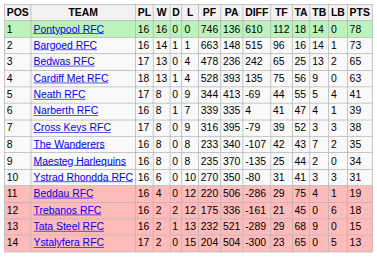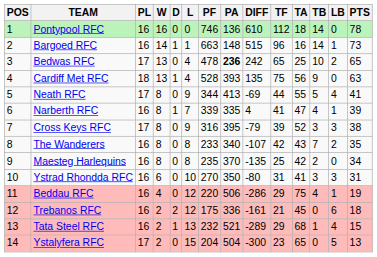 <table class="wikitable" style="vertical-align:bottom;">
 <tr>
 <th>POS</th>
 <th>TEAM</th>
 <th>PL</th>
 <th>W</th>
 <th>D</th>
 <th>L</th>
 <th>PF</th>
 <th>PA</th>
 <th>DIFF</th>
 <th>TF</th>
 <th>TA</th>
 <th>TB</th>
 <th>LB</th>
 <th>PTS</th>
 </tr>
 <tr>
 <td style="background: #bcf3bb">1</td>
 <td style="background: #bcf3bb"><a href='#'>Pontypool RFC</a></td>
 <td style="background: #bcf3bb">16</td>
 <td style="background: #bcf3bb">16</td>
 <td style="background: #bcf3bb">0</td>
 <td style="background: #bcf3bb">0</td>
 <td style="background: #bcf3bb">746</td>
 <td style="background: #bcf3bb">136</td>
 <td style="background: #bcf3bb">610</td>
 <td style="background: #bcf3bb">112</td>
 <td style="background: #bcf3bb">18</td>
 <td style="background: #bcf3bb">14</td>
 <td style="background: #bcf3bb">0</td>
 <td style="background: #bcf3bb">78</td>
 </tr>
 <tr>
 <td>2</td>
 <td><a href='#'>Bargoed RFC</a></td>
 <td>16</td>
 <td>14</td>
 <td>1</td>
 <td>1</td>
 <td>663</td>
 <td>148</td>
 <td>515</td>
 <td>96</td>
 <td>16</td>
 <td>14</td>
 <td>1</td>
 <td>73</td>
 </tr>
 <tr>
 <td>3</td>
 <td><a href='#'>Bedwas RFC</a></td>
 <td>17</td>
 <td>13</td>
 <td>0</td>
 <td>4</td>
 <td>478</td>
-<td>236</td>
+<td><strong>236</strong></td>
 <td>242</td>
 <td>65</td>
 <td>25</td>
-<td>13</td>
+<td>10</td>
 <td>2</td>
 <td>65</td>
 </tr>
 <tr>
 <td>4</td>
 <td><a href='#'>Cardiff Met RFC</a></td>
 <td>18</td>
 <td>13</td>
 <td>1</td>
 <td>4</td>
 <td>528</td>
 <td>393</td>
 <td>135</td>
 <td>75</td>
 <td>56</td>
 <td>9</td>
 <td>0</td>
 <td>63</td>
 </tr>
 <tr>
 <td>5</td>
 <td><a href='#'>Neath RFC</a></td>
 <td>17</td>
 <td>8</td>
 <td>0</td>
 <td>9</td>
 <td>344</td>
 <td>413</td>
 <td>-69</td>
 <td>44</td>
 <td>55</td>
 <td>5</td>
 <td>4</td>
 <td>41</td>
 </tr>
 <tr>
 <td>6</td>
 <td><a href='#'>Narberth RFC</a></td>
 <td>16</td>
 <td>8</td>
 <td>1</td>
 <td>7</td>
 <td>339</td>
 <td>335</td>
 <td>4</td>
 <td>41</td>
 <td>47</td>
 <td>4</td>
 <td>1</td>
 <td>39</td>
 </tr>
 <tr>
 <td>7</td>
 <td><a href='#'>Cross Keys RFC</a></td>
 <td>17</td>
 <td>8</td>
 <td>0</td>
 <td>9</td>
 <td>316</td>
 <td>395</td>
 <td>-79</td>
 <td>39</td>
 <td>52</td>
 <td>3</td>
 <td>3</td>
 <td>38</td>
 </tr>
 <tr>
 <td>8</td>
 <td><a href='#'>The Wanderers</a></td>
 <td>16</td>
 <td>8</td>
 <td>0</td>
 <td>8</td>
 <td>233</td>
 <td>340</td>
 <td>-107</td>
 <td>42</td>
 <td>43</td>
 <td>7</td>
 <td>2</td>
 <td>35</td>
 </tr>
 <tr>
 <td>9</td>
 <td><a href='#'> Maesteg Harlequins</a></td>
 <td>16</td>
 <td>8</td>
 <td>0</td>
 <td>8</td>
 <td>235</td>
 <td>370</td>
 <td>-135</td>
 <td>25</td>
-<td>44</td>
+<td>42</td>
 <td>2</td>
 <td>0</td>
 <td>34</td>
 </tr>
 <tr>
 <td>10</td>
 <td><a href='#'>Ystrad Rhondda RFC</a></td>
 <td>16</td>
 <td>6</td>
 <td>0</td>
 <td>10</td>
 <td>270</td>
 <td>350</td>
 <td>-80</td>
 <td>31</td>
 <td>41</td>
 <td>3</td>
 <td>3</td>
 <td>31</td>
 </tr>
 <tr>
 <td style="background: #ffbbba">11</td>
 <td style="background: #ffbbba"><a href='#'>Beddau RFC</a></td>
 <td style="background: #ffbbba">16</td>
 <td style="background: #ffbbba">4</td>
 <td style="background: #ffbbba">0</td>
 <td style="background: #ffbbba">12</td>
 <td style="background: #ffbbba">220</td>
 <td style="background: #ffbbba">506</td>
 <td style="background: #ffbbba">-286</td>
 <td style="background: #ffbbba">29</td>
 <td style="background: #ffbbba">75</td>
 <td style="background: #ffbbba">4</td>
 <td style="background: #ffbbba">1</td>
 <td style="background: #ffbbba">19</td>
 </tr>
 <tr>
 <td style="background: #ffbbba">12</td>
 <td style="background: #ffbbba"><a href='#'>Trebanos RFC</a></td>
 <td style="background: #ffbbba">16</td>
 <td style="background: #ffbbba">2</td>
 <td style="background: #ffbbba">2</td>
 <td style="background: #ffbbba">12</td>
 <td style="background: #ffbbba">175</td>
 <td style="background: #ffbbba">336</td>
 <td style="background: #ffbbba">-161</td>
 <td style="background: #ffbbba">21</td>
 <td style="background: #ffbbba">45</td>
 <td style="background: #ffbbba">0</td>
 <td style="background: #ffbbba">6</td>
 <td style="background: #ffbbba">18</td>
 </tr>
 <tr>
 <td style="background: #ffbbba">13</td>
 <td style="background: #ffbbba"><a href='#'>Tata Steel RFC</a></td>
 <td style="background: #ffbbba">16</td>
 <td style="background: #ffbbba">2</td>
 <td style="background: #ffbbba">1</td>
 <td style="background: #ffbbba">13</td>
 <td style="background: #ffbbba">232</td>
 <td style="background: #ffbbba">521</td>
 <td style="background: #ffbbba">-289</td>
 <td style="background: #ffbbba">29</td>
 <td style="background: #ffbbba">68</td>
-<td style="background: #ffbbba">9</td>
-<td style="background: #ffbbba">0</td>
+<td style="background: #ffbbba">1</td>
+<td style="background: #ffbbba">4</td>
 <td style="background: #ffbbba">15</td>
 </tr>
 <tr>
 <td style="background: #ffbbba">14</td>
 <td style="background: #ffbbba"><a href='#'>Ystalyfera RFC</a></td>
 <td style="background: #ffbbba">17</td>
 <td style="background: #ffbbba">2</td>
 <td style="background: #ffbbba">0</td>
 <td style="background: #ffbbba">15</td>
 <td style="background: #ffbbba">204</td>
 <td style="background: #ffbbba">504</td>
 <td style="background: #ffbbba">-300</td>
 <td style="background: #ffbbba">23</td>
 <td style="background: #ffbbba">65</td>
 <td style="background: #ffbbba">0</td>
 <td style="background: #ffbbba">5</td>
 <td style="background: #ffbbba">13</td>
 </tr>
 </table>
